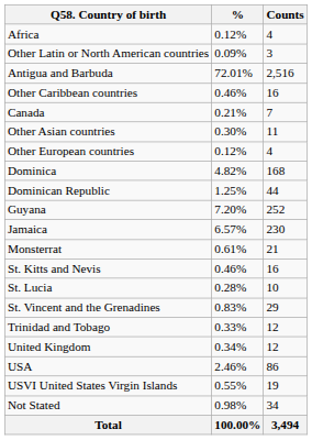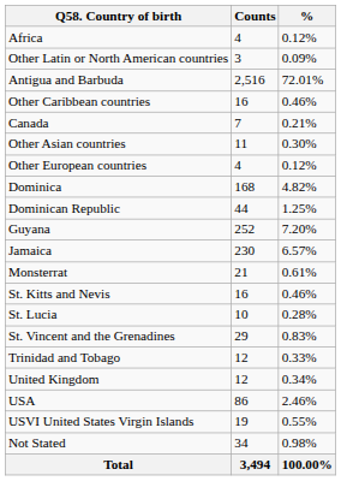 <table class="wikitable sortable">
 <tr>
 <th>Q58. Country of birth</th>
+<th>Counts</th>
 <th>%</th>
-<th>Counts</th>
 </tr>
 <tr>
 <td>Africa</td>
+<td>4</td>
 <td>0.12%</td>
-<td>4</td>
 </tr>
 <tr>
 <td>Other Latin or North American countries</td>
+<td>3</td>
 <td>0.09%</td>
-<td>3</td>
 </tr>
 <tr>
 <td>Antigua and Barbuda</td>
+<td>2,516</td>
 <td>72.01%</td>
-<td>2,516</td>
 </tr>
 <tr>
 <td>Other Caribbean countries</td>
+<td>16</td>
 <td>0.46%</td>
-<td>16</td>
 </tr>
 <tr>
 <td>Canada</td>
+<td>7</td>
 <td>0.21%</td>
-<td>7</td>
 </tr>
 <tr>
 <td>Other Asian countries</td>
+<td>11</td>
 <td>0.30%</td>
-<td>11</td>
 </tr>
 <tr>
 <td>Other European countries</td>
+<td>4</td>
 <td>0.12%</td>
-<td>4</td>
 </tr>
 <tr>
 <td>Dominica</td>
+<td>168</td>
 <td>4.82%</td>
-<td>168</td>
 </tr>
 <tr>
 <td>Dominican Republic</td>
+<td>44</td>
 <td>1.25%</td>
-<td>44</td>
 </tr>
 <tr>
 <td>Guyana</td>
+<td>252</td>
 <td>7.20%</td>
-<td>252</td>
 </tr>
 <tr>
 <td>Jamaica</td>
+<td>230</td>
 <td>6.57%</td>
-<td>230</td>
 </tr>
 <tr>
 <td>Monsterrat</td>
+<td>21</td>
 <td>0.61%</td>
-<td>21</td>
 </tr>
 <tr>
 <td>St. Kitts and Nevis</td>
+<td>16</td>
 <td>0.46%</td>
-<td>16</td>
 </tr>
 <tr>
 <td>St. Lucia</td>
+<td>10</td>
 <td>0.28%</td>
-<td>10</td>
 </tr>
 <tr>
 <td>St. Vincent and the Grenadines</td>
+<td>29</td>
 <td>0.83%</td>
-<td>29</td>
 </tr>
 <tr>
 <td>Trinidad and Tobago</td>
+<td>12</td>
 <td>0.33%</td>
-<td>12</td>
 </tr>
 <tr>
 <td>United Kingdom</td>
+<td>12</td>
 <td>0.34%</td>
-<td>12</td>
 </tr>
 <tr>
 <td>USA</td>
+<td>86</td>
 <td>2.46%</td>
-<td>86</td>
 </tr>
 <tr>
 <td>USVI United States Virgin Islands</td>
+<td>19</td>
 <td>0.55%</td>
-<td>19</td>
 </tr>
 <tr>
 <td>Not Stated</td>
+<td>34</td>
 <td>0.98%</td>
-<td>34</td>
 </tr>
 <tr>
 <th>Total</th>
+<th>3,494</th>
 <th>100.00%</th>
-<th>3,494</th>
 </tr>
 </table>
